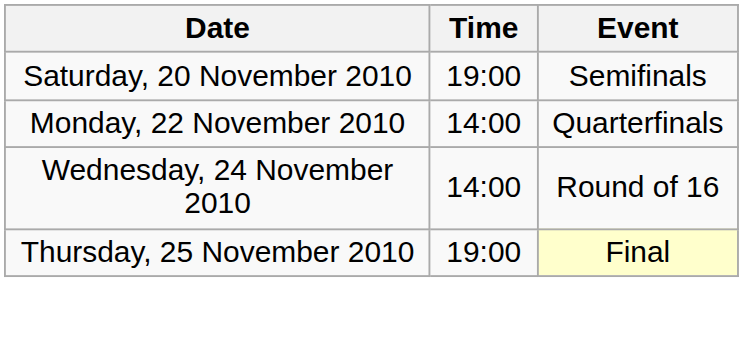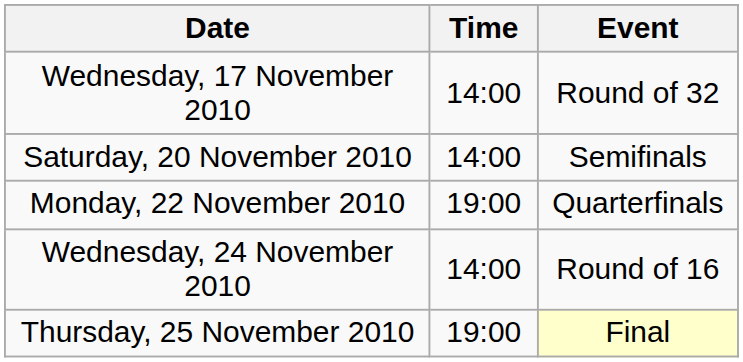 <table class = "wikitable" style="text-align:center;">
 <tr>
 <th width=220>Date</th>
 <th width=50>Time</th>
 <th width=100>Event</th>
 </tr>
 <tr>
+<td>Wednesday, 17 November 2010</td>
+<td>14:00</td>
+<td>Round of 32</td>
+</tr>
+<tr>
 <td>Saturday, 20 November 2010</td>
-<td>19:00</td>
+<td>14:00</td>
 <td>Semifinals</td>
 </tr>
 <tr>
 <td>Monday, 22 November 2010</td>
-<td>14:00</td>
+<td>19:00</td>
 <td>Quarterfinals</td>
 </tr>
 <tr>
 <td>Wednesday, 24 November 2010</td>
 <td>14:00</td>
 <td>Round of 16</td>
 </tr>
 <tr>
 <td>Thursday, 25 November 2010</td>
 <td>19:00</td>
 <td bgcolor=ffffcc>Final</td>
 </tr>
 </table>
